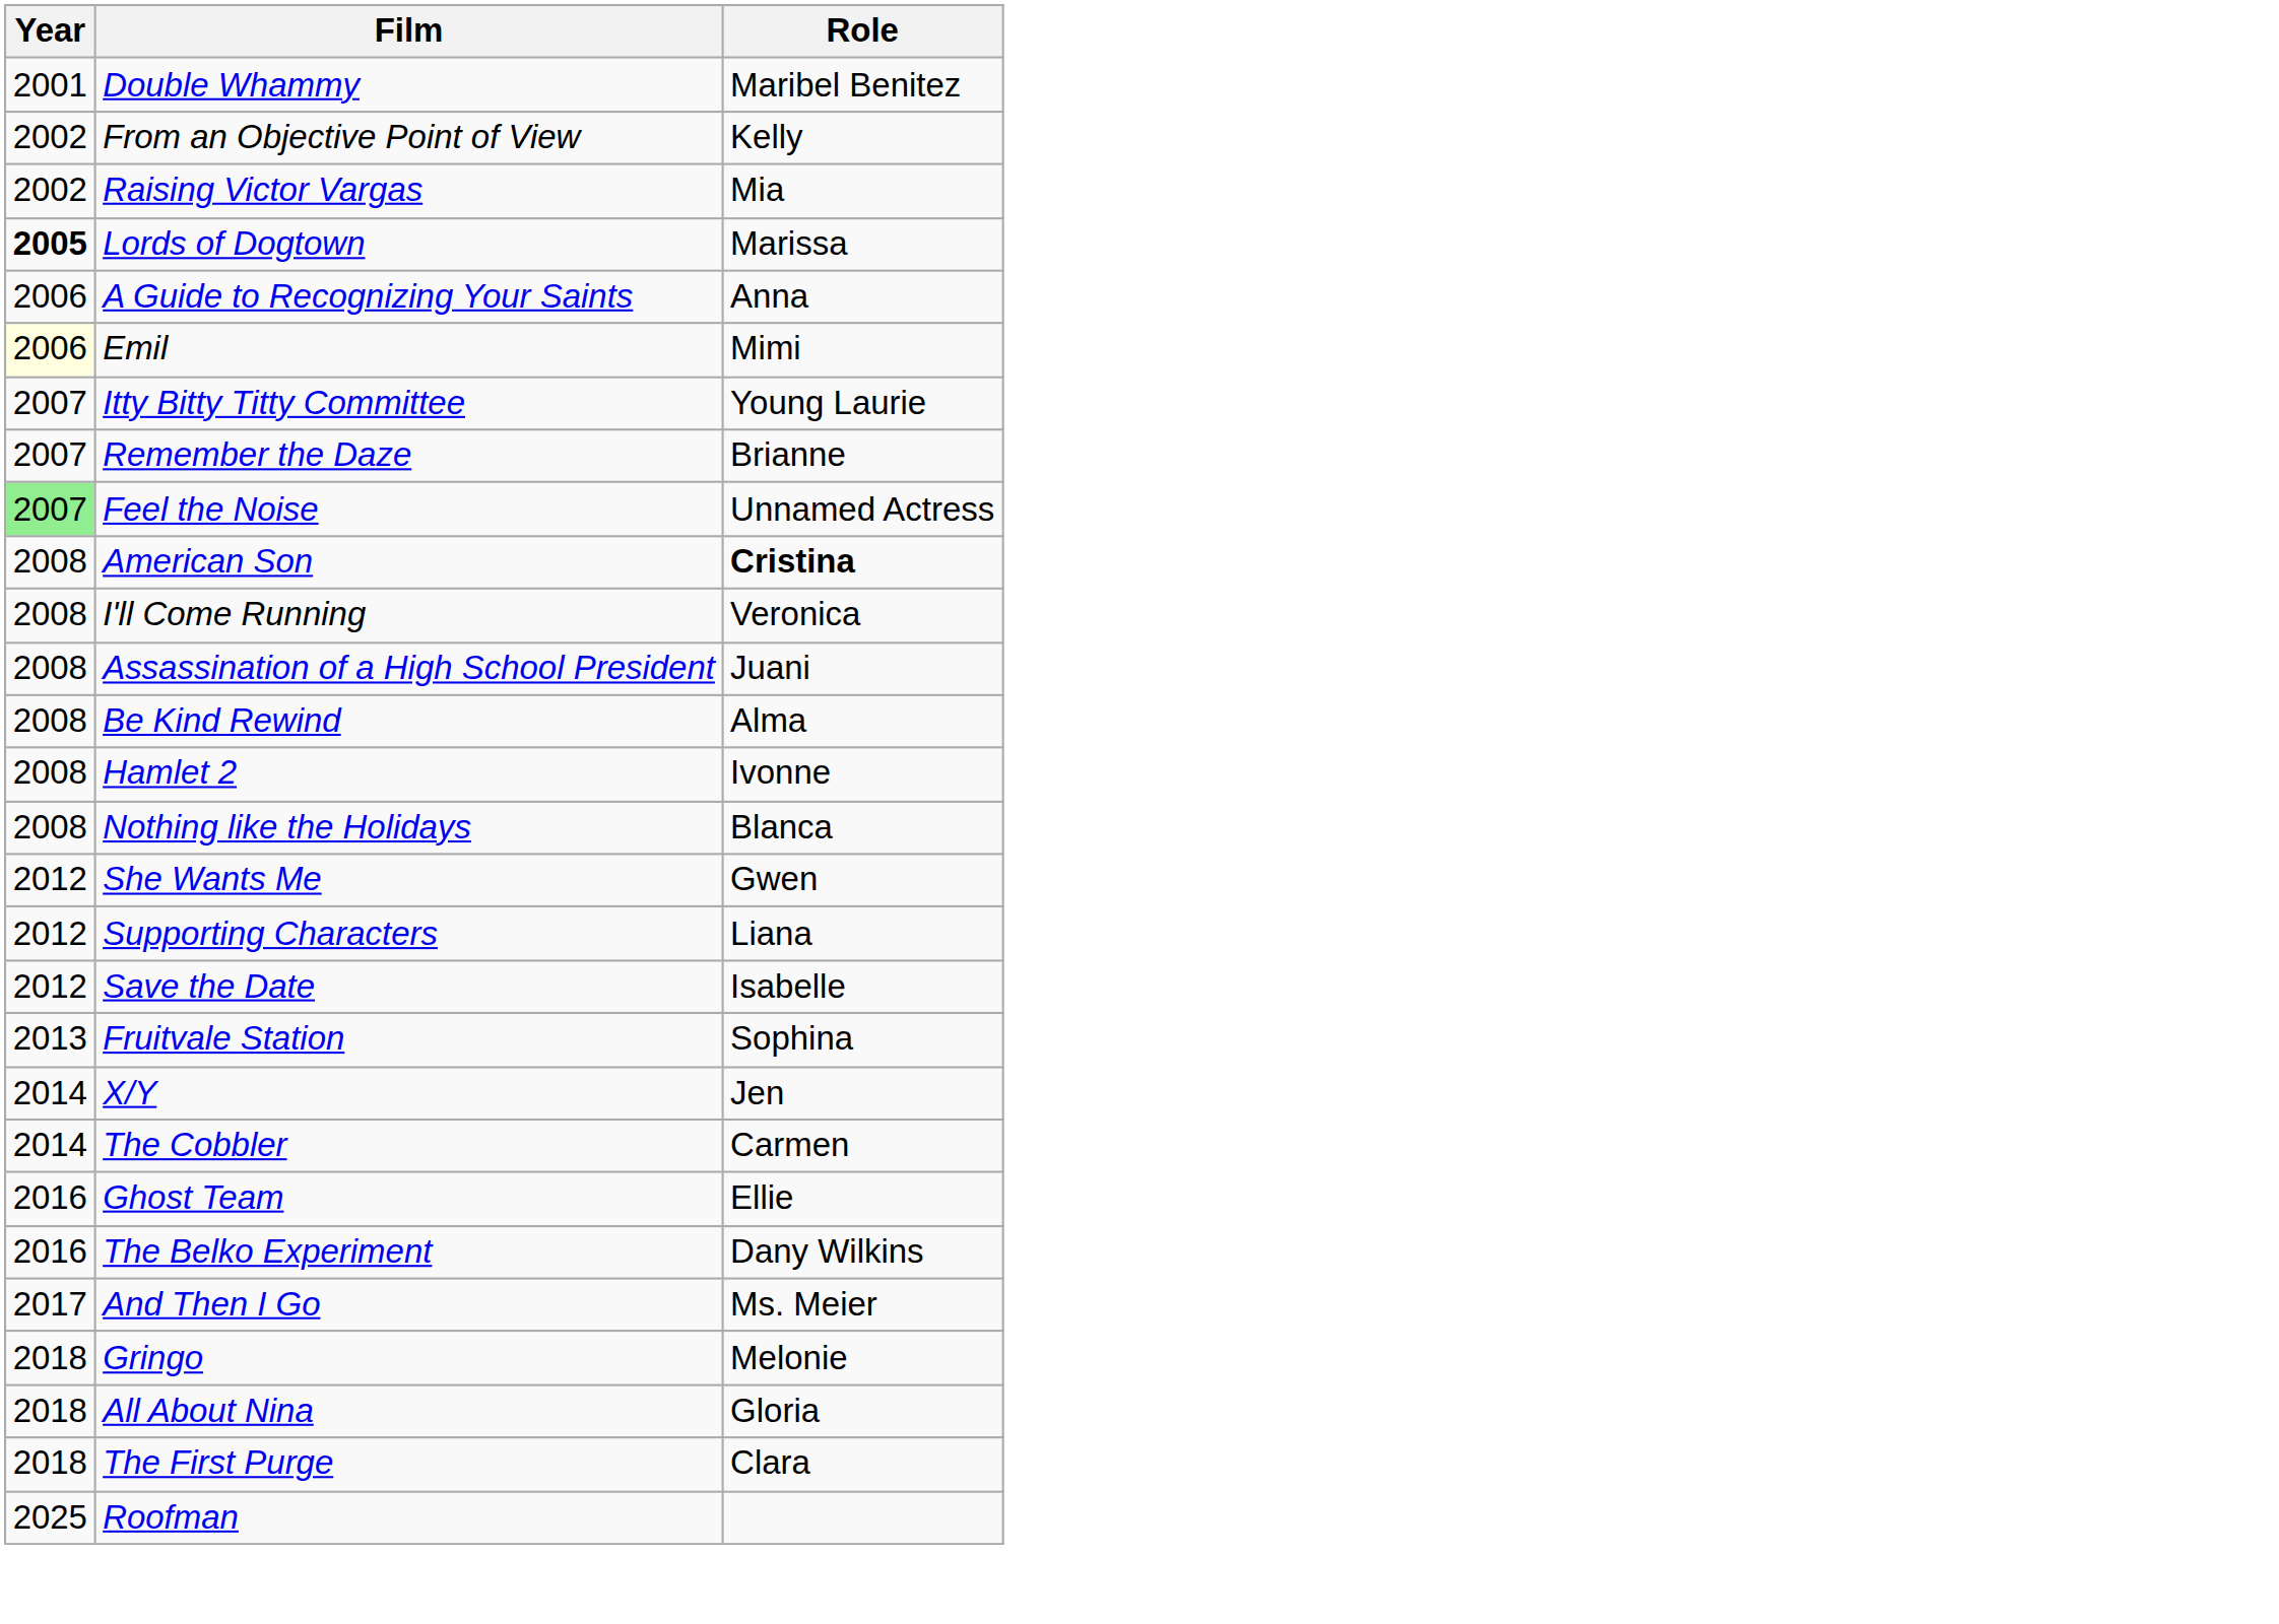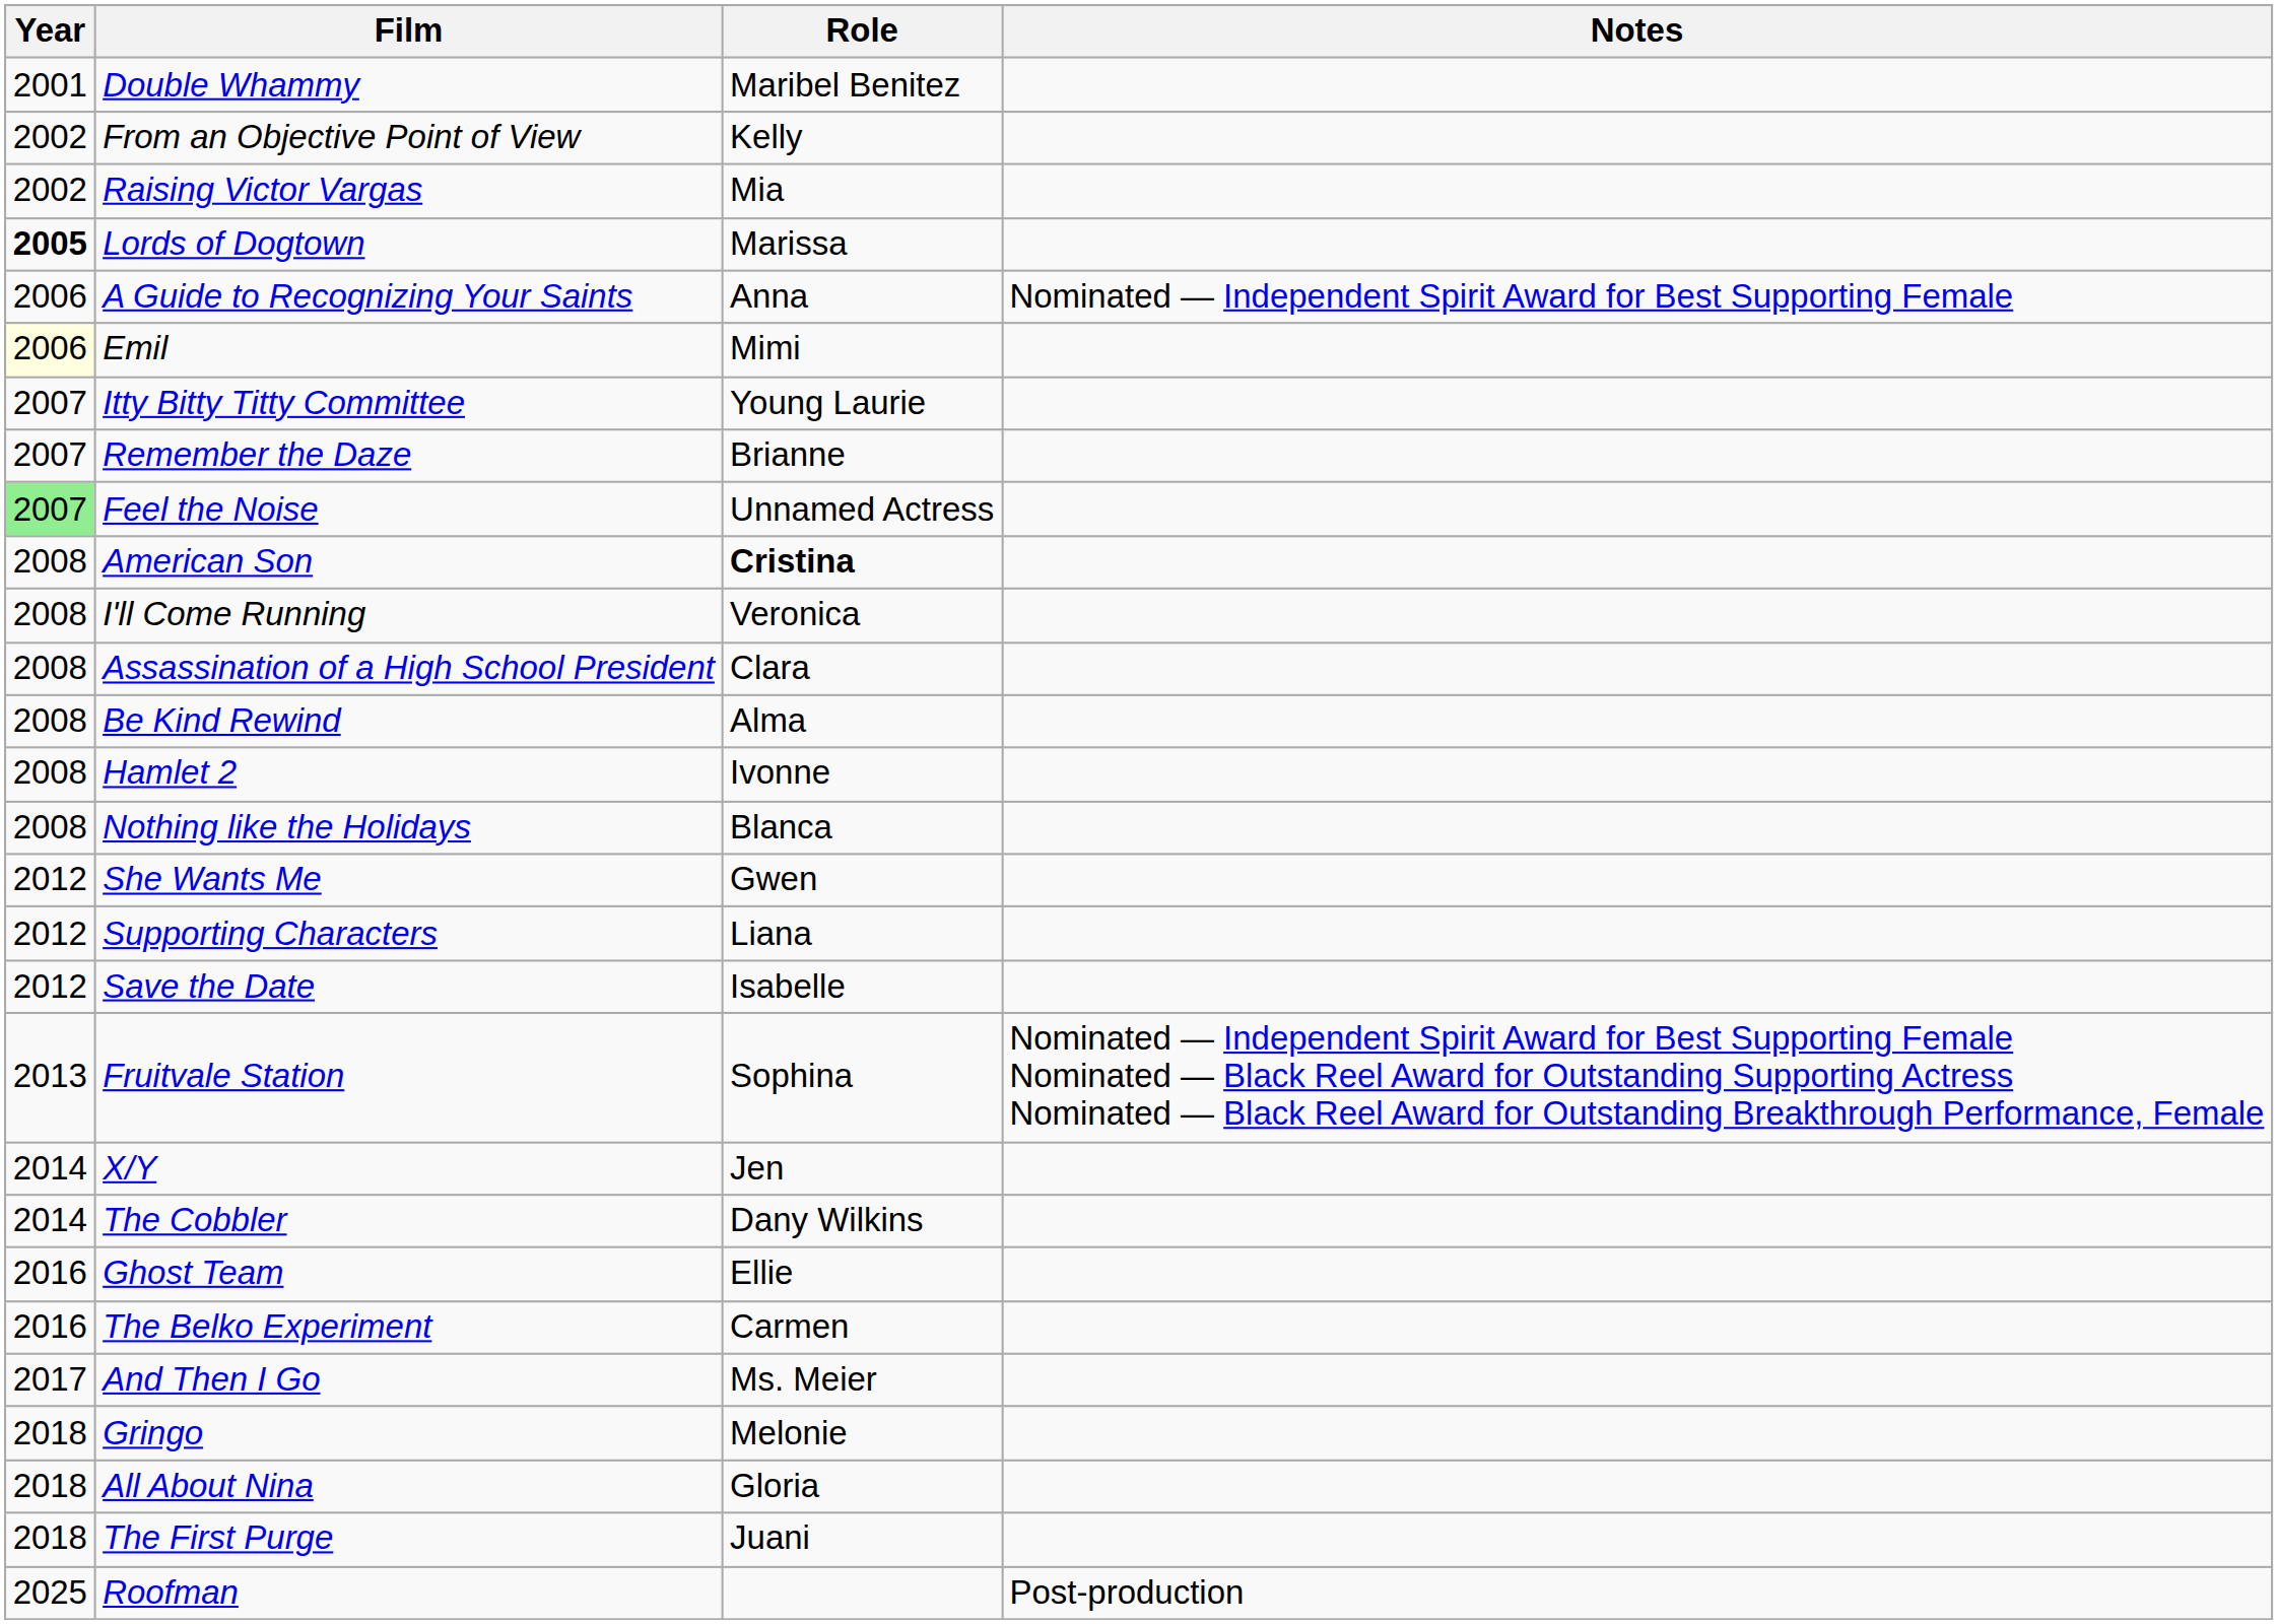 <table class="wikitable">
 <tr>
 <th>Year</th>
 <th>Film</th>
 <th>Role</th>
+<th>Notes</th>
 </tr>
 <tr>
 <td>2001</td>
 <td><em><a href='#'>Double Whammy</a></em></td>
 <td>Maribel Benitez</td>
+<td></td>
 </tr>
 <tr>
 <td>2002</td>
 <td><em>From an Objective Point of View</em></td>
 <td>Kelly</td>
+<td></td>
 </tr>
 <tr>
 <td>2002</td>
 <td><em><a href='#'>Raising Victor Vargas</a></em></td>
 <td>Mia</td>
+<td></td>
 </tr>
 <tr>
 <td><strong>2005</strong></td>
 <td><em><a href='#'>Lords of Dogtown</a></em></td>
 <td>Marissa</td>
+<td></td>
 </tr>
 <tr>
 <td>2006</td>
 <td><em><a href='#'>A Guide to Recognizing Your Saints</a></em></td>
 <td>Anna</td>
+<td>Nominated — <a href='#'>Independent Spirit Award for Best Supporting Female</a></td>
 </tr>
 <tr>
 <td style="background: lightyellow;">2006</td>
 <td><em>Emil</em></td>
 <td>Mimi</td>
+<td></td>
 </tr>
 <tr>
 <td>2007</td>
 <td><em><a href='#'>Itty Bitty Titty Committee</a></em></td>
 <td>Young Laurie</td>
+<td></td>
 </tr>
 <tr>
 <td>2007</td>
 <td><em><a href='#'>Remember the Daze</a></em></td>
 <td>Brianne</td>
+<td></td>
 </tr>
 <tr>
 <td style="background: lightgreen;">2007</td>
 <td><em><a href='#'>Feel the Noise</a></em></td>
 <td>Unnamed Actress</td>
+<td></td>
 </tr>
 <tr>
 <td>2008</td>
 <td><em><a href='#'>American Son</a></em></td>
 <td><strong>Cristina</strong></td>
+<td></td>
 </tr>
 <tr>
 <td>2008</td>
 <td><em>I'll Come Running</em></td>
 <td>Veronica</td>
+<td></td>
 </tr>
 <tr>
 <td>2008</td>
 <td><em><a href='#'>Assassination of a High School President</a></em></td>
-<td>Juani</td>
+<td>Clara</td>
+<td></td>
 </tr>
 <tr>
 <td>2008</td>
 <td><em><a href='#'>Be Kind Rewind</a></em></td>
 <td>Alma</td>
+<td></td>
 </tr>
 <tr>
 <td>2008</td>
 <td><em><a href='#'>Hamlet 2</a></em></td>
 <td>Ivonne</td>
+<td></td>
 </tr>
 <tr>
 <td>2008</td>
 <td><em><a href='#'>Nothing like the Holidays</a></em></td>
 <td>Blanca</td>
+<td></td>
 </tr>
 <tr>
 <td>2012</td>
 <td><em><a href='#'>She Wants Me</a></em></td>
 <td>Gwen</td>
+<td></td>
 </tr>
 <tr>
 <td>2012</td>
 <td><em><a href='#'>Supporting Characters</a></em></td>
 <td>Liana</td>
+<td></td>
 </tr>
 <tr>
 <td>2012</td>
 <td><em><a href='#'>Save the Date</a></em></td>
 <td>Isabelle</td>
+<td></td>
 </tr>
 <tr>
 <td>2013</td>
 <td><em><a href='#'>Fruitvale Station</a></em></td>
 <td>Sophina</td>
+<td>Nominated — <a href='#'>Independent Spirit Award for Best Supporting Female</a><br>Nominated — <a href='#'>Black Reel Award for Outstanding Supporting Actress</a><br>Nominated — <a href='#'>Black Reel Award for Outstanding Breakthrough Performance, Female</a></td>
 </tr>
 <tr>
 <td>2014</td>
 <td><em><a href='#'>X/Y</a></em></td>
 <td>Jen</td>
+<td></td>
 </tr>
 <tr>
 <td>2014</td>
 <td><em><a href='#'>The Cobbler</a></em></td>
-<td>Carmen</td>
+<td>Dany Wilkins</td>
+<td></td>
 </tr>
 <tr>
 <td>2016</td>
 <td><em><a href='#'>Ghost Team</a></em></td>
 <td>Ellie</td>
+<td></td>
 </tr>
 <tr>
 <td>2016</td>
 <td><em><a href='#'>The Belko Experiment</a></em></td>
-<td>Dany Wilkins</td>
+<td>Carmen</td>
+<td></td>
 </tr>
 <tr>
 <td>2017</td>
 <td><em><a href='#'>And Then I Go</a></em></td>
 <td>Ms. Meier</td>
+<td></td>
 </tr>
 <tr>
 <td>2018</td>
 <td><em><a href='#'>Gringo</a></em></td>
 <td>Melonie</td>
+<td></td>
 </tr>
 <tr>
 <td>2018</td>
 <td><em><a href='#'>All About Nina</a></em></td>
 <td>Gloria</td>
+<td></td>
 </tr>
 <tr>
 <td>2018</td>
 <td><em><a href='#'>The First Purge</a></em></td>
-<td>Clara</td>
+<td>Juani</td>
+<td></td>
 </tr>
 <tr>
 <td>2025</td>
 <td><em><a href='#'>Roofman</a></em></td>
 <td></td>
+<td>Post-production</td>
 </tr>
 </table>
